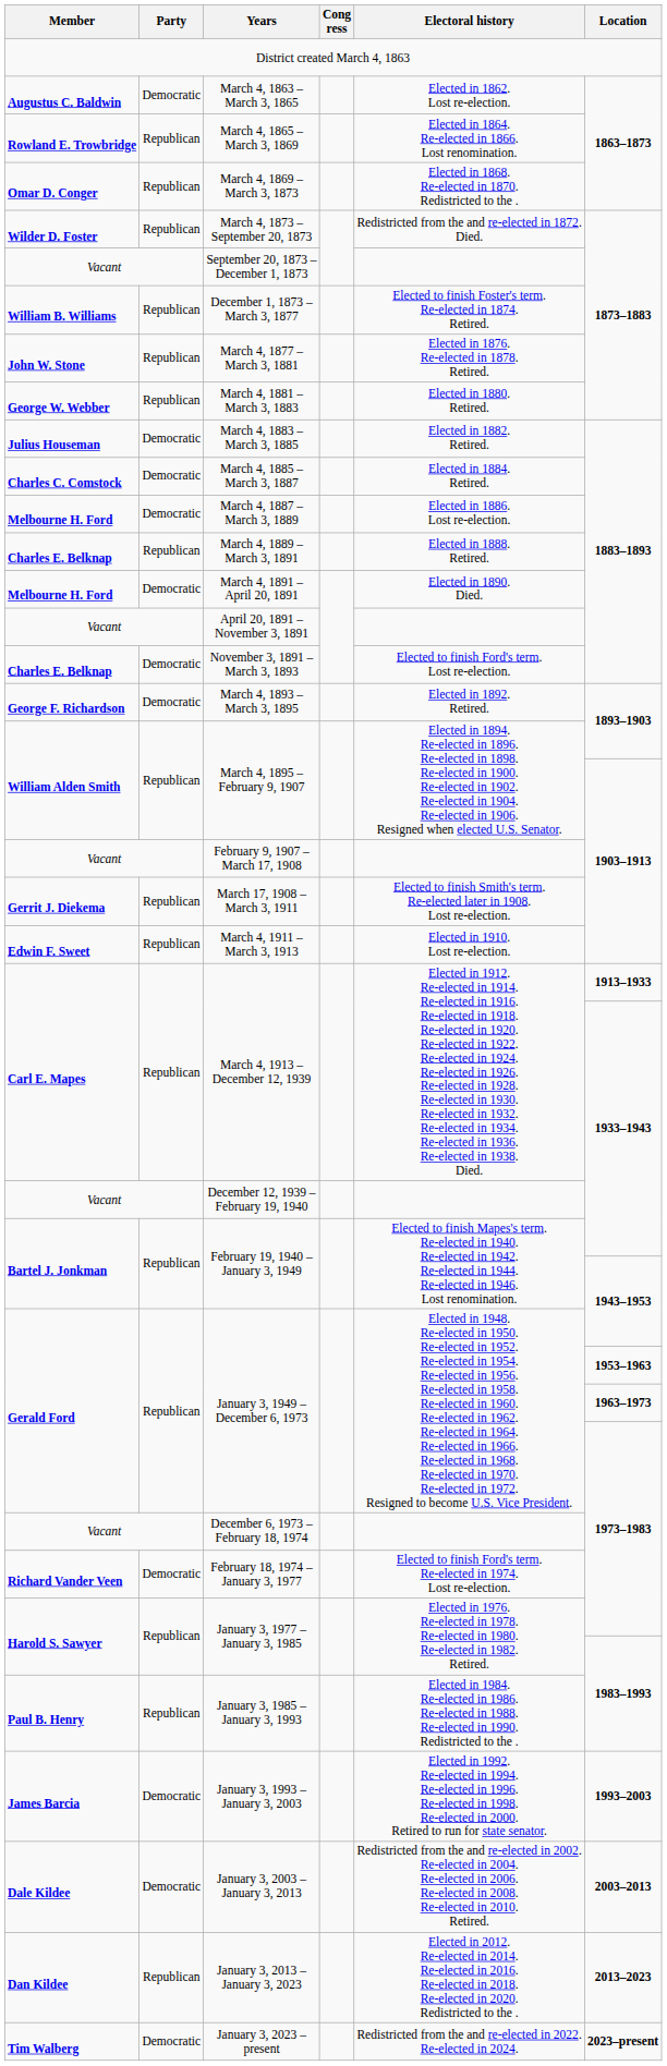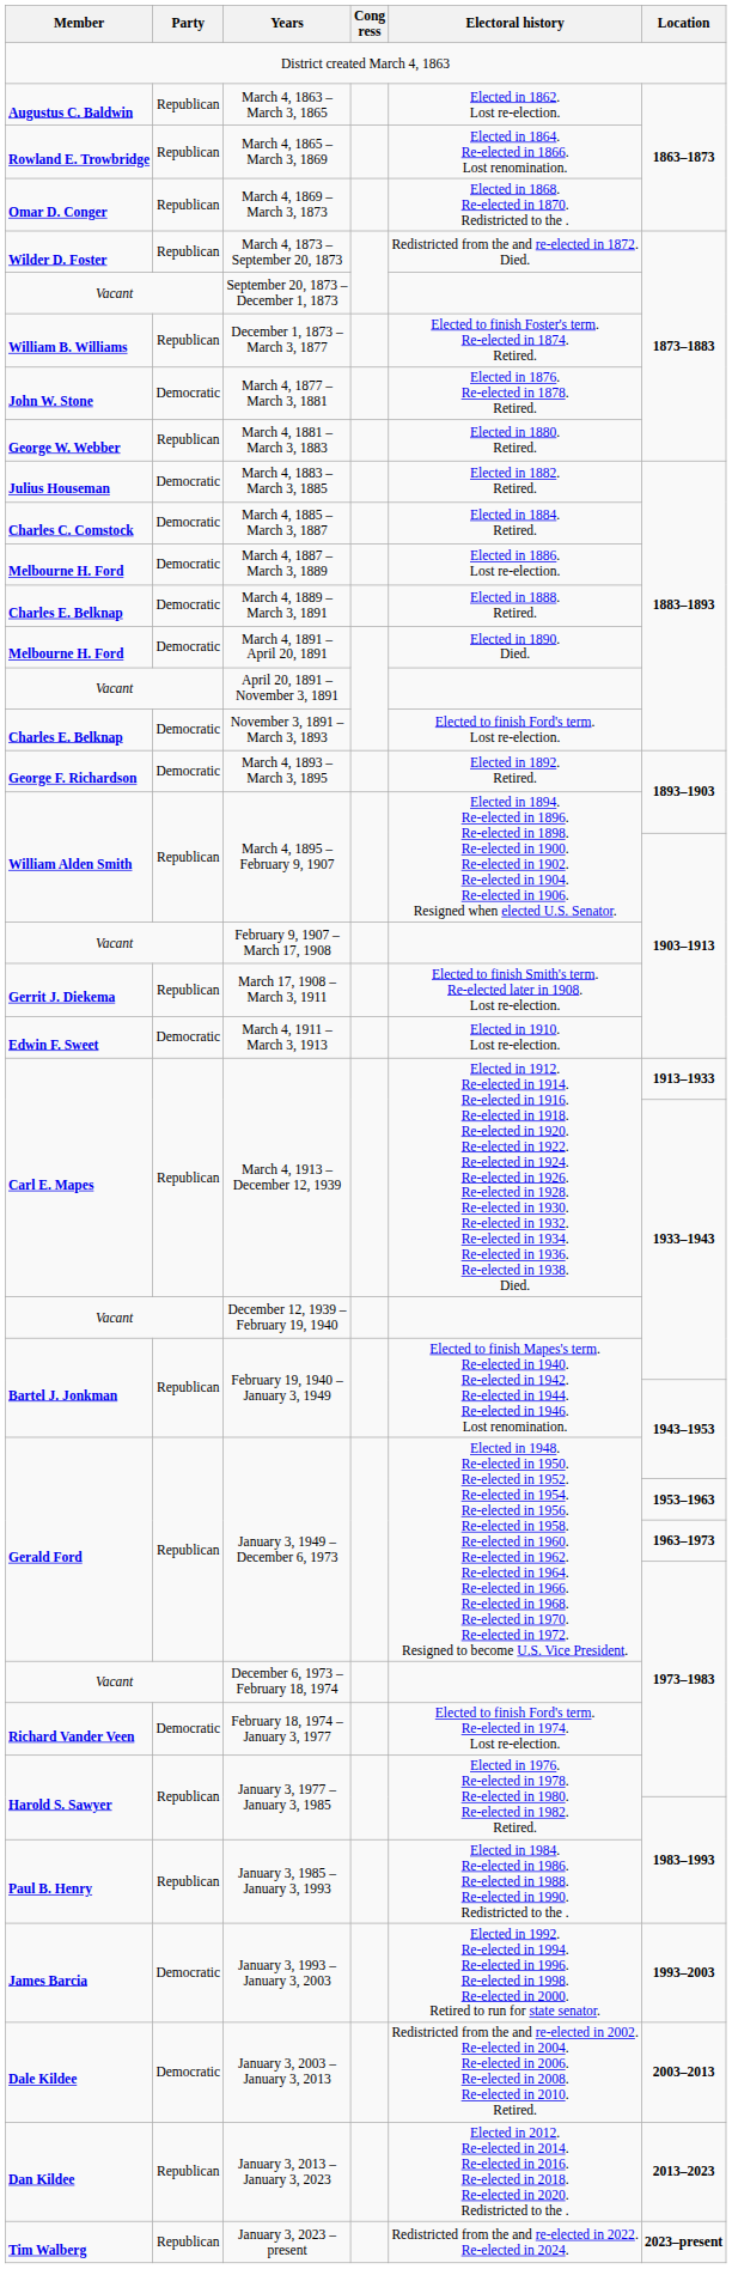 <table class=wikitable style="text-align:center">
 <tr>
 <th>Member</th>
 <th>Party</th>
 <th>Years</th>
 <th>Cong<br>ress</th>
 <th>Electoral history</th>
 <th>Location</th>
 </tr>
 <tr style="height:3em">
 <td colspan=6>District created March 4, 1863</td>
 </tr>
 <tr style="height:3em">
 <td align=left><br><strong><a href='#'>Augustus C. Baldwin</a></strong><br></td>
-<td>Democratic</td>
+<td>Republican</td>
 <td nowrap>March 4, 1863 –<br>March 3, 1865</td>
 <td></td>
 <td><a href='#'>Elected in 1862</a>.<br>Lost re-election.</td>
 <td rowspan=3><strong>1863–1873</strong><br></td>
 </tr>
 <tr style="height:3em">
 <td align=left><br><strong><a href='#'>Rowland E. Trowbridge</a></strong><br></td>
 <td>Republican</td>
 <td nowrap>March 4, 1865 –<br>March 3, 1869</td>
 <td></td>
 <td><a href='#'>Elected in 1864</a>.<br><a href='#'>Re-elected in 1866</a>.<br>Lost renomination.</td>
 </tr>
 <tr style="height:3em">
 <td align=left><br><strong><a href='#'>Omar D. Conger</a></strong><br></td>
 <td>Republican</td>
 <td nowrap>March 4, 1869 –<br>March 3, 1873</td>
 <td></td>
 <td><a href='#'>Elected in 1868</a>.<br><a href='#'>Re-elected in 1870</a>.<br>Redistricted to the .</td>
 </tr>
 <tr style="height:3em">
 <td align=left><br><strong><a href='#'>Wilder D. Foster</a></strong><br></td>
 <td>Republican</td>
 <td nowrap>March 4, 1873 –<br>September 20, 1873</td>
 <td rowspan=2></td>
 <td>Redistricted from the  and <a href='#'>re-elected in 1872</a>.<br>Died.</td>
 <td rowspan=5><strong>1873–1883</strong><br></td>
 </tr>
 <tr style="height:3em">
 <td colspan=2><em>Vacant</em></td>
 <td nowrap>September 20, 1873 –<br>December 1, 1873</td>
 </tr>
 <tr style="height:3em">
 <td align=left><br><strong><a href='#'>William B. Williams</a></strong><br></td>
 <td>Republican</td>
 <td nowrap>December 1, 1873 –<br>March 3, 1877</td>
 <td></td>
 <td><a href='#'>Elected to finish Foster's term</a>.<br><a href='#'>Re-elected in 1874</a>.<br>Retired.</td>
 </tr>
 <tr style="height:3em">
 <td align=left><br><strong><a href='#'>John W. Stone</a></strong><br></td>
-<td>Republican</td>
+<td>Democratic</td>
 <td nowrap>March 4, 1877 –<br>March 3, 1881</td>
 <td></td>
 <td><a href='#'>Elected in 1876</a>.<br><a href='#'>Re-elected in 1878</a>.<br>Retired.</td>
 </tr>
 <tr style="height:3em">
 <td align=left><br><strong><a href='#'>George W. Webber</a></strong><br></td>
 <td>Republican</td>
 <td nowrap>March 4, 1881 –<br>March 3, 1883</td>
 <td></td>
 <td><a href='#'>Elected in 1880</a>.<br>Retired.</td>
 </tr>
 <tr style="height:3em">
 <td align=left><br><strong><a href='#'>Julius Houseman</a></strong><br></td>
 <td>Democratic</td>
 <td nowrap>March 4, 1883 –<br>March 3, 1885</td>
 <td></td>
 <td><a href='#'>Elected in 1882</a>.<br>Retired.</td>
 <td rowspan=7><strong>1883–1893</strong><br></td>
 </tr>
 <tr style="height:3em">
 <td align=left><br><strong><a href='#'>Charles C. Comstock</a></strong><br></td>
 <td>Democratic</td>
 <td nowrap>March 4, 1885 –<br>March 3, 1887</td>
 <td></td>
 <td><a href='#'>Elected in 1884</a>.<br>Retired.</td>
 </tr>
 <tr style="height:3em">
 <td align=left><br><strong><a href='#'>Melbourne H. Ford</a></strong><br></td>
 <td>Democratic</td>
 <td nowrap>March 4, 1887 –<br>March 3, 1889</td>
 <td></td>
 <td><a href='#'>Elected in 1886</a>.<br>Lost re-election.</td>
 </tr>
 <tr style="height:3em">
 <td align=left><br><strong><a href='#'>Charles E. Belknap</a></strong><br></td>
-<td>Republican</td>
+<td>Democratic</td>
 <td nowrap>March 4, 1889 –<br>March 3, 1891</td>
 <td></td>
 <td><a href='#'>Elected in 1888</a>.<br>Retired.</td>
 </tr>
 <tr style="height:3em">
 <td align=left><br><strong><a href='#'>Melbourne H. Ford</a></strong><br></td>
 <td>Democratic</td>
 <td nowrap>March 4, 1891 –<br>April 20, 1891</td>
 <td rowspan=3></td>
 <td><a href='#'>Elected in 1890</a>.<br>Died.</td>
 </tr>
 <tr style="height:3em">
 <td colspan=2><em>Vacant</em></td>
 <td nowrap>April 20, 1891 –<br>November 3, 1891</td>
 <td></td>
 </tr>
 <tr style="height:3em">
 <td align=left><br><strong><a href='#'>Charles E. Belknap</a></strong><br></td>
 <td>Democratic</td>
 <td nowrap>November 3, 1891 –<br>March 3, 1893</td>
 <td><a href='#'>Elected to finish Ford's term</a>.<br>Lost re-election.</td>
 </tr>
 <tr style="height:3em">
 <td align=left><br><strong><a href='#'>George F. Richardson</a></strong><br></td>
 <td>Democratic</td>
 <td nowrap>March 4, 1893 –<br>March 3, 1895</td>
 <td></td>
 <td><a href='#'>Elected in 1892</a>.<br>Retired.</td>
 <td rowspan=2><strong>1893–1903</strong><br></td>
 </tr>
 <tr style="height:3em">
 <td rowspan=2 align=left><br><strong><a href='#'>William Alden Smith</a></strong><br></td>
 <td rowspan=2 >Republican</td>
 <td rowspan=2 nowrap>March 4, 1895 –<br>February 9, 1907</td>
 <td rowspan=2></td>
 <td rowspan=2><a href='#'>Elected in 1894</a>.<br><a href='#'>Re-elected in 1896</a>.<br><a href='#'>Re-elected in 1898</a>.<br><a href='#'>Re-elected in 1900</a>.<br><a href='#'>Re-elected in 1902</a>.<br><a href='#'>Re-elected in 1904</a>.<br><a href='#'>Re-elected in 1906</a>.<br>Resigned when <a href='#'>elected U.S. Senator</a>.</td>
 </tr>
 <tr style="height:3em">
 <td rowspan=4><strong>1903–1913</strong><br></td>
 </tr>
 <tr style="height:3em">
 <td colspan=2><em>Vacant</em></td>
 <td nowrap>February 9, 1907 –<br>March 17, 1908</td>
 <td></td>
 <td></td>
 </tr>
 <tr style="height:3em">
 <td align=left><br><strong><a href='#'>Gerrit J. Diekema</a></strong><br></td>
 <td>Republican</td>
 <td nowrap>March 17, 1908 –<br>March 3, 1911</td>
 <td></td>
 <td><a href='#'>Elected to finish Smith's term</a>.<br><a href='#'>Re-elected later in 1908</a>.<br>Lost re-election.</td>
 </tr>
 <tr style="height:3em">
 <td align=left><br><strong><a href='#'>Edwin F. Sweet</a></strong><br></td>
-<td>Republican</td>
+<td>Democratic</td>
 <td nowrap>March 4, 1911 –<br>March 3, 1913</td>
 <td></td>
 <td><a href='#'>Elected in 1910</a>.<br>Lost re-election.</td>
 </tr>
 <tr style="height:3em">
 <td rowspan=2 align=left><br><strong><a href='#'>Carl E. Mapes</a></strong><br></td>
 <td rowspan=2 >Republican</td>
 <td rowspan=2 nowrap>March 4, 1913 –<br>December 12, 1939</td>
 <td rowspan=2></td>
 <td rowspan=2><a href='#'>Elected in 1912</a>.<br><a href='#'>Re-elected in 1914</a>.<br><a href='#'>Re-elected in 1916</a>.<br><a href='#'>Re-elected in 1918</a>.<br><a href='#'>Re-elected in 1920</a>.<br><a href='#'>Re-elected in 1922</a>.<br><a href='#'>Re-elected in 1924</a>.<br><a href='#'>Re-elected in 1926</a>.<br><a href='#'>Re-elected in 1928</a>.<br><a href='#'>Re-elected in 1930</a>.<br><a href='#'>Re-elected in 1932</a>.<br><a href='#'>Re-elected in 1934</a>.<br><a href='#'>Re-elected in 1936</a>.<br><a href='#'>Re-elected in 1938</a>.<br>Died.</td>
 <td><strong>1913–1933</strong><br></td>
 </tr>
 <tr style="height:3em">
 <td rowspan=3><strong>1933–1943</strong><br></td>
 </tr>
 <tr style="height:3em">
 <td colspan=2><em>Vacant</em></td>
 <td nowrap>December 12, 1939 –<br>February 19, 1940</td>
 <td></td>
 <td></td>
 </tr>
 <tr style="height:3em">
 <td rowspan=2 align=left><br><strong><a href='#'>Bartel J. Jonkman</a></strong><br></td>
 <td rowspan=2 >Republican</td>
 <td rowspan=2 nowrap>February 19, 1940 –<br>January 3, 1949</td>
 <td rowspan=2></td>
 <td rowspan=2><a href='#'>Elected to finish Mapes's term</a>.<br><a href='#'>Re-elected in 1940</a>.<br><a href='#'>Re-elected in 1942</a>.<br><a href='#'>Re-elected in 1944</a>.<br><a href='#'>Re-elected in 1946</a>.<br>Lost renomination.</td>
 </tr>
 <tr style="height:3em">
 <td rowspan=2><strong>1943–1953</strong><br></td>
 </tr>
 <tr style="height:3em">
 <td rowspan=4 align=left><br><strong><a href='#'>Gerald Ford</a></strong><br></td>
 <td rowspan=4 >Republican</td>
 <td rowspan=4 nowrap>January 3, 1949 –<br>December 6, 1973</td>
 <td rowspan=4></td>
 <td rowspan=4><a href='#'>Elected in 1948</a>.<br><a href='#'>Re-elected in 1950</a>.<br><a href='#'>Re-elected in 1952</a>.<br><a href='#'>Re-elected in 1954</a>.<br><a href='#'>Re-elected in 1956</a>.<br><a href='#'>Re-elected in 1958</a>.<br><a href='#'>Re-elected in 1960</a>.<br><a href='#'>Re-elected in 1962</a>.<br><a href='#'>Re-elected in 1964</a>.<br><a href='#'>Re-elected in 1966</a>.<br><a href='#'>Re-elected in 1968</a>.<br><a href='#'>Re-elected in 1970</a>.<br><a href='#'>Re-elected in 1972</a>.<br>Resigned to become <a href='#'>U.S. Vice President</a>.</td>
 </tr>
 <tr style="height:3em">
 <td><strong>1953–1963</strong><br></td>
 </tr>
 <tr style="height:3em">
 <td><strong>1963–1973</strong><br></td>
 </tr>
 <tr style="height:3em">
 <td rowspan=4><strong>1973–1983</strong><br></td>
 </tr>
 <tr style="height:3em">
 <td colspan=2><em>Vacant</em></td>
 <td nowrap>December 6, 1973 –<br>February 18, 1974</td>
 <td></td>
 <td></td>
 </tr>
 <tr style="height:3em">
 <td align=left><br><strong><a href='#'>Richard Vander Veen</a></strong><br></td>
 <td>Democratic</td>
 <td nowrap>February 18, 1974 –<br>January 3, 1977</td>
 <td></td>
 <td><a href='#'>Elected to finish Ford's term</a>.<br><a href='#'>Re-elected in 1974</a>.<br>Lost re-election.</td>
 </tr>
 <tr style="height:3em">
 <td rowspan=2 align=left><br><strong><a href='#'>Harold S. Sawyer</a></strong><br></td>
 <td rowspan=2 >Republican</td>
 <td rowspan=2 nowrap>January 3, 1977 –<br>January 3, 1985</td>
 <td rowspan=2></td>
 <td rowspan=2><a href='#'>Elected in 1976</a>.<br><a href='#'>Re-elected in 1978</a>.<br><a href='#'>Re-elected in 1980</a>.<br><a href='#'>Re-elected in 1982</a>.<br>Retired.</td>
 </tr>
 <tr style="height:3em">
 <td rowspan=2><strong>1983–1993</strong><br></td>
 </tr>
 <tr style="height:3em">
 <td align=left><br><strong><a href='#'>Paul B. Henry</a></strong><br></td>
 <td>Republican</td>
 <td nowrap>January 3, 1985 –<br>January 3, 1993</td>
 <td></td>
 <td><a href='#'>Elected in 1984</a>.<br><a href='#'>Re-elected in 1986</a>.<br><a href='#'>Re-elected in 1988</a>.<br><a href='#'>Re-elected in 1990</a>.<br>Redistricted to the .</td>
 </tr>
 <tr style="height:3em">
 <td align=left><br><strong><a href='#'>James Barcia</a></strong><br></td>
 <td>Democratic</td>
 <td nowrap>January 3, 1993 –<br>January 3, 2003</td>
 <td></td>
 <td><a href='#'>Elected in 1992</a>.<br><a href='#'>Re-elected in 1994</a>.<br><a href='#'>Re-elected in 1996</a>.<br><a href='#'>Re-elected in 1998</a>.<br><a href='#'>Re-elected in 2000</a>.<br>Retired to run for <a href='#'>state senator</a>.</td>
 <td><strong>1993–2003</strong><br></td>
 </tr>
 <tr style="height:3em">
 <td align=left><br><strong><a href='#'>Dale Kildee</a></strong><br></td>
 <td>Democratic</td>
 <td nowrap>January 3, 2003 –<br>January 3, 2013</td>
 <td></td>
 <td>Redistricted from the  and <a href='#'>re-elected in 2002</a>.<br><a href='#'>Re-elected in 2004</a>.<br><a href='#'>Re-elected in 2006</a>.<br><a href='#'>Re-elected in 2008</a>.<br><a href='#'>Re-elected in 2010</a>.<br>Retired.</td>
 <td><strong>2003–2013</strong><br></td>
 </tr>
 <tr style="height:3em">
 <td align=left><br><strong><a href='#'>Dan Kildee</a></strong><br></td>
 <td>Republican</td>
 <td nowrap>January 3, 2013 –<br>January 3, 2023</td>
 <td></td>
 <td><a href='#'>Elected in 2012</a>.<br><a href='#'>Re-elected in 2014</a>.<br><a href='#'>Re-elected in 2016</a>.<br><a href='#'>Re-elected in 2018</a>.<br><a href='#'>Re-elected in 2020</a>.<br>Redistricted to the .</td>
 <td><strong>2013–2023</strong><br></td>
 </tr>
 <tr style="height:3em">
 <td align=left><br><strong><a href='#'>Tim Walberg</a></strong><br></td>
-<td>Democratic</td>
+<td>Republican</td>
 <td nowrap>January 3, 2023 –<br>present</td>
 <td></td>
 <td>Redistricted from the  and <a href='#'>re-elected in 2022</a>.<br><a href='#'>Re-elected in 2024</a>.</td>
 <td><strong>2023–present</strong><br></td>
 </tr>
 </table>
